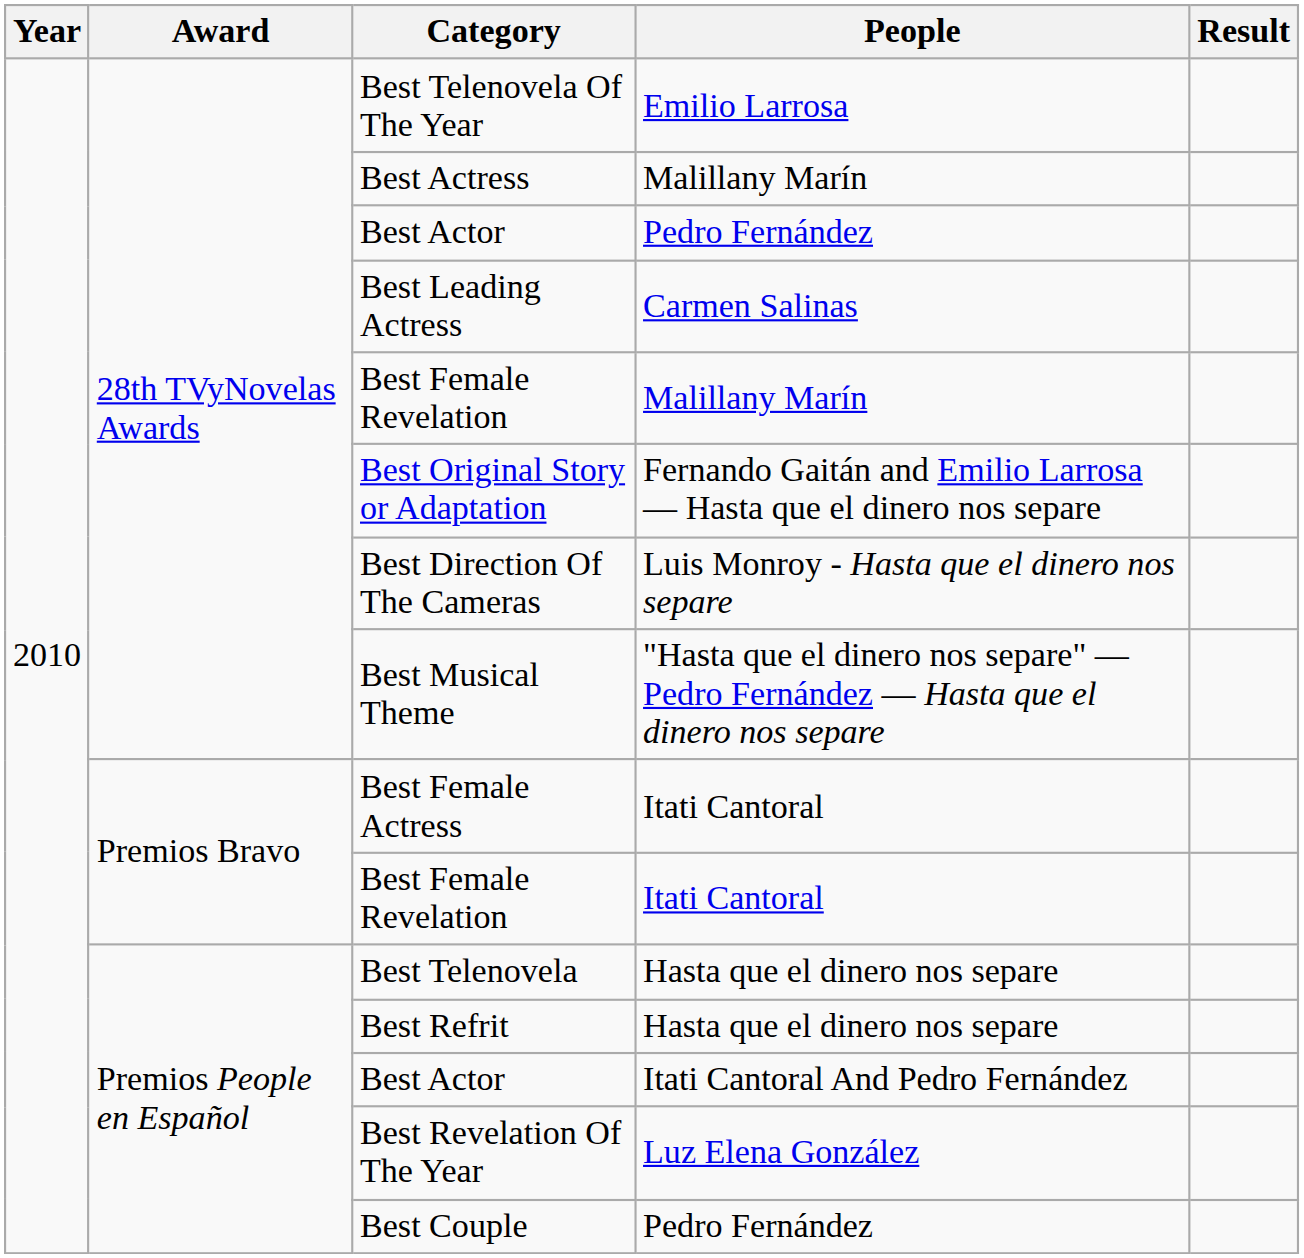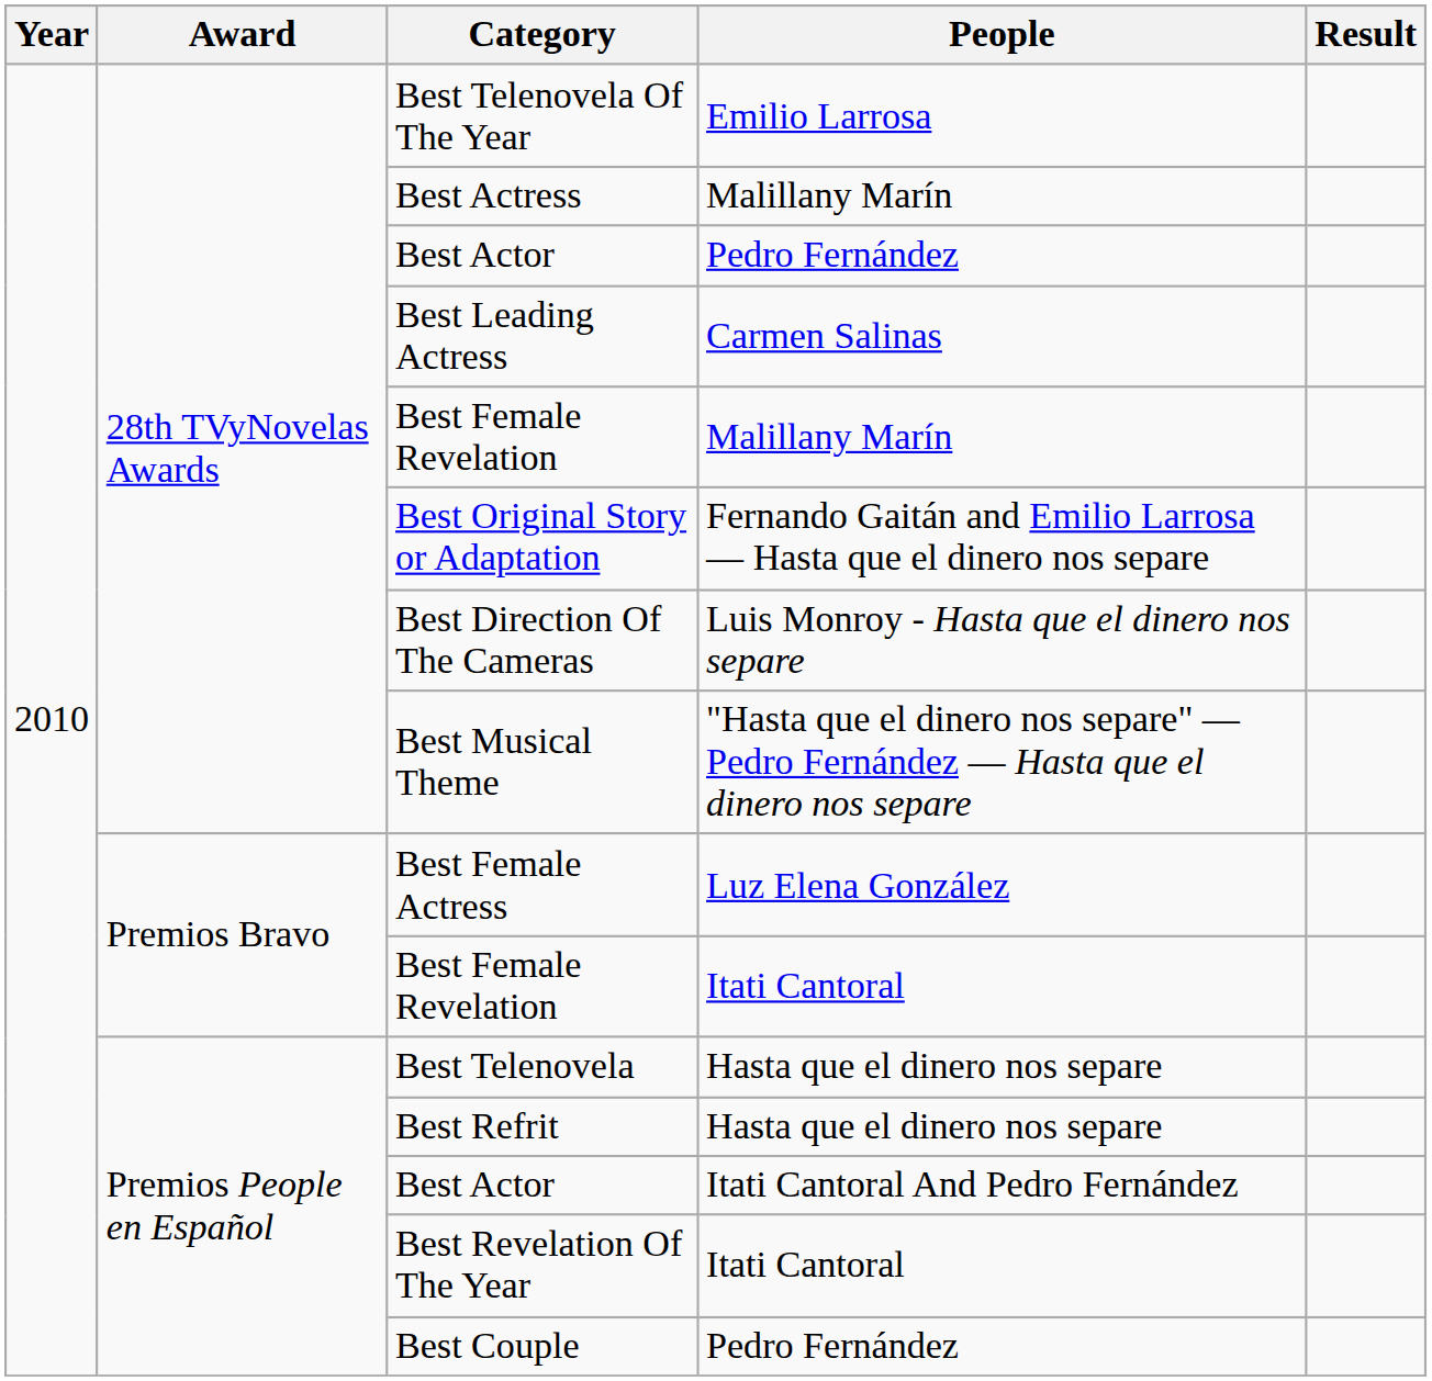 <table class="wikitable sortable">
 <tr>
 <th>Year</th>
 <th>Award</th>
 <th>Category</th>
 <th>People</th>
 <th>Result</th>
 </tr>
 <tr>
 <td rowspan="15">2010</td>
 <td rowspan="8"><a href='#'>28th TVyNovelas Awards</a></td>
 <td>Best Telenovela Of The Year</td>
 <td><a href='#'>Emilio Larrosa</a></td>
 <td></td>
 </tr>
 <tr>
 <td>Best Actress</td>
 <td>Malillany Marín</td>
 <td></td>
 </tr>
 <tr>
 <td>Best Actor</td>
 <td><a href='#'>Pedro Fernández</a></td>
 <td></td>
 </tr>
 <tr>
 <td>Best Leading Actress</td>
 <td><a href='#'>Carmen Salinas</a></td>
 <td></td>
 </tr>
 <tr>
 <td>Best Female Revelation</td>
 <td><a href='#'>Malillany Marín</a></td>
 <td></td>
 </tr>
 <tr>
 <td><a href='#'>Best Original Story or Adaptation</a></td>
 <td>Fernando Gaitán and <a href='#'>Emilio Larrosa</a> — Hasta que el dinero nos separe</td>
 <td></td>
 </tr>
 <tr>
 <td>Best Direction Of The Cameras</td>
 <td>Luis Monroy - <em>Hasta que el dinero nos separe</em></td>
 <td></td>
 </tr>
 <tr>
 <td>Best Musical Theme</td>
 <td>"Hasta que el dinero nos separe" — <a href='#'>Pedro Fernández</a> — <em>Hasta que el dinero nos separe</em></td>
 <td></td>
 </tr>
 <tr>
 <td rowspan="2">Premios Bravo</td>
 <td>Best Female Actress</td>
-<td>Itati Cantoral</td>
+<td><a href='#'>Luz Elena González</a></td>
 <td></td>
 </tr>
 <tr>
 <td>Best Female Revelation</td>
 <td><a href='#'>Itati Cantoral</a></td>
 <td></td>
 </tr>
 <tr>
 <td rowspan="5">Premios <em>People en Español</em></td>
 <td>Best Telenovela</td>
 <td>Hasta que el dinero nos separe</td>
 <td></td>
 </tr>
 <tr>
 <td>Best Refrit</td>
 <td>Hasta que el dinero nos separe</td>
 <td></td>
 </tr>
 <tr>
 <td>Best Actor</td>
 <td>Itati Cantoral And Pedro Fernández</td>
 <td></td>
 </tr>
 <tr>
 <td>Best Revelation Of The Year</td>
-<td><a href='#'>Luz Elena González</a></td>
+<td>Itati Cantoral</td>
 <td></td>
 </tr>
 <tr>
 <td>Best Couple</td>
 <td>Pedro Fernández</td>
 <td></td>
 </tr>
 </table>
